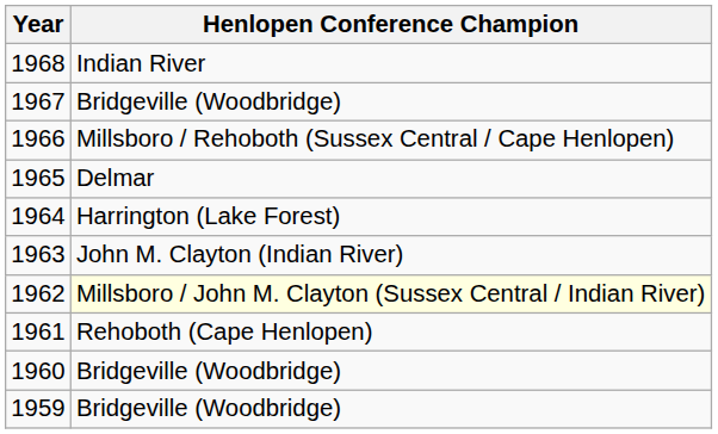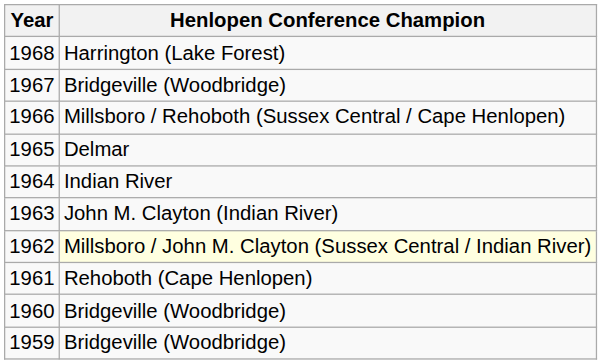 <table class="wikitable">
 <tr>
 <th>Year</th>
 <th>Henlopen Conference Champion</th>
 </tr>
 <tr>
 <td>1968</td>
-<td>Indian River</td>
+<td>Harrington (Lake Forest)</td>
 </tr>
 <tr>
 <td>1967</td>
 <td>Bridgeville (Woodbridge)</td>
 </tr>
 <tr>
 <td>1966</td>
 <td>Millsboro / Rehoboth (Sussex Central / Cape Henlopen)</td>
 </tr>
 <tr>
 <td>1965</td>
 <td>Delmar</td>
 </tr>
 <tr>
 <td>1964</td>
-<td>Harrington (Lake Forest)</td>
+<td>Indian River</td>
 </tr>
 <tr>
 <td>1963</td>
 <td>John M. Clayton (Indian River)</td>
 </tr>
 <tr>
 <td>1962</td>
 <td style="background: lightyellow;">Millsboro / John M. Clayton (Sussex Central / Indian River)</td>
 </tr>
 <tr>
 <td>1961</td>
 <td>Rehoboth (Cape Henlopen)</td>
 </tr>
 <tr>
 <td>1960</td>
 <td>Bridgeville (Woodbridge)</td>
 </tr>
 <tr>
 <td>1959</td>
 <td>Bridgeville (Woodbridge)</td>
 </tr>
 </table>
